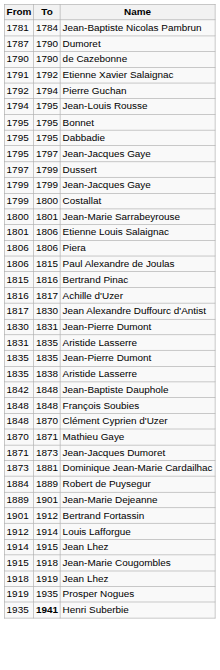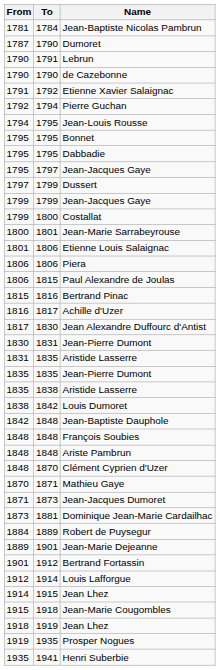 <table class="wikitable">
 <tr>
 <th>From</th>
 <th>To</th>
 <th>Name</th>
 </tr>
 <tr>
 <td>1781</td>
 <td>1784</td>
 <td>Jean-Baptiste Nicolas Pambrun</td>
 </tr>
 <tr>
 <td>1787</td>
 <td>1790</td>
 <td>Dumoret</td>
+</tr>
+<tr>
+<td>1790</td>
+<td>1791</td>
+<td>Lebrun</td>
 </tr>
 <tr>
 <td>1790</td>
 <td>1790</td>
 <td>de Cazebonne</td>
 </tr>
 <tr>
 <td>1791</td>
 <td>1792</td>
 <td>Etienne Xavier Salaignac</td>
 </tr>
 <tr>
 <td>1792</td>
 <td>1794</td>
 <td>Pierre Guchan</td>
 </tr>
 <tr>
 <td>1794</td>
 <td>1795</td>
 <td>Jean-Louis Rousse</td>
 </tr>
 <tr>
 <td>1795</td>
 <td>1795</td>
 <td>Bonnet</td>
 </tr>
 <tr>
 <td>1795</td>
 <td>1795</td>
 <td>Dabbadie</td>
 </tr>
 <tr>
 <td>1795</td>
 <td>1797</td>
 <td>Jean-Jacques Gaye</td>
 </tr>
 <tr>
 <td>1797</td>
 <td>1799</td>
 <td>Dussert</td>
 </tr>
 <tr>
 <td>1799</td>
 <td>1799</td>
 <td>Jean-Jacques Gaye</td>
 </tr>
 <tr>
 <td>1799</td>
 <td>1800</td>
 <td>Costallat</td>
 </tr>
 <tr>
 <td>1800</td>
 <td>1801</td>
 <td>Jean-Marie Sarrabeyrouse</td>
 </tr>
 <tr>
 <td>1801</td>
 <td>1806</td>
 <td>Etienne Louis Salaignac</td>
 </tr>
 <tr>
 <td>1806</td>
 <td>1806</td>
 <td>Piera</td>
 </tr>
 <tr>
 <td>1806</td>
 <td>1815</td>
 <td>Paul Alexandre de Joulas</td>
 </tr>
 <tr>
 <td>1815</td>
 <td>1816</td>
 <td>Bertrand Pinac</td>
 </tr>
 <tr>
 <td>1816</td>
 <td>1817</td>
 <td>Achille d'Uzer</td>
 </tr>
 <tr>
 <td>1817</td>
 <td>1830</td>
 <td>Jean Alexandre Duffourc d'Antist</td>
 </tr>
 <tr>
 <td>1830</td>
 <td>1831</td>
 <td>Jean-Pierre Dumont</td>
 </tr>
 <tr>
 <td>1831</td>
 <td>1835</td>
 <td>Aristide Lasserre</td>
 </tr>
 <tr>
 <td>1835</td>
 <td>1835</td>
 <td>Jean-Pierre Dumont</td>
 </tr>
 <tr>
 <td>1835</td>
 <td>1838</td>
 <td>Aristide Lasserre</td>
 </tr>
 <tr>
+<td>1838</td>
+<td>1842</td>
+<td>Louis Dumoret</td>
+</tr>
+<tr>
 <td>1842</td>
 <td>1848</td>
 <td>Jean-Baptiste Dauphole</td>
 </tr>
 <tr>
 <td>1848</td>
 <td>1848</td>
 <td>François Soubies</td>
+</tr>
+<tr>
+<td>1848</td>
+<td>1848</td>
+<td>Ariste Pambrun</td>
 </tr>
 <tr>
 <td>1848</td>
 <td>1870</td>
 <td>Clément Cyprien d'Uzer</td>
 </tr>
 <tr>
 <td>1870</td>
 <td>1871</td>
 <td>Mathieu Gaye</td>
 </tr>
 <tr>
 <td>1871</td>
 <td>1873</td>
 <td>Jean-Jacques Dumoret</td>
 </tr>
 <tr>
 <td>1873</td>
 <td>1881</td>
 <td>Dominique Jean-Marie Cardailhac</td>
 </tr>
 <tr>
 <td>1884</td>
 <td>1889</td>
 <td>Robert de Puysegur</td>
 </tr>
 <tr>
 <td>1889</td>
 <td>1901</td>
 <td>Jean-Marie Dejeanne</td>
 </tr>
 <tr>
 <td>1901</td>
 <td>1912</td>
 <td>Bertrand Fortassin</td>
 </tr>
 <tr>
 <td>1912</td>
 <td>1914</td>
 <td>Louis Lafforgue</td>
 </tr>
 <tr>
 <td>1914</td>
 <td>1915</td>
 <td>Jean Lhez</td>
 </tr>
 <tr>
 <td>1915</td>
 <td>1918</td>
 <td>Jean-Marie Cougombles</td>
 </tr>
 <tr>
 <td>1918</td>
 <td>1919</td>
 <td>Jean Lhez</td>
 </tr>
 <tr>
 <td>1919</td>
 <td>1935</td>
 <td>Prosper Nogues</td>
 </tr>
 <tr>
 <td>1935</td>
-<td><strong>1941</strong></td>
+<td>1941</td>
 <td>Henri Suberbie</td>
 </tr>
 </table>
